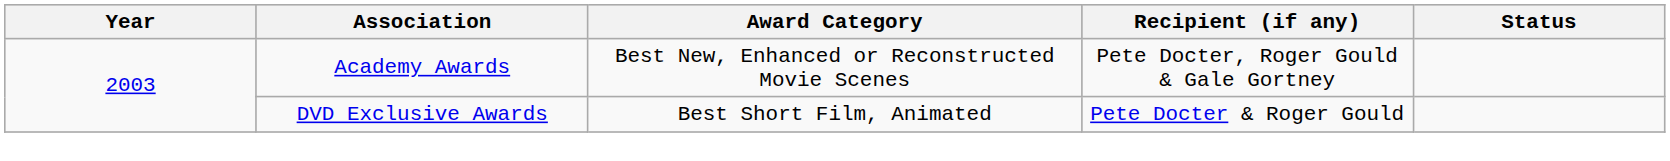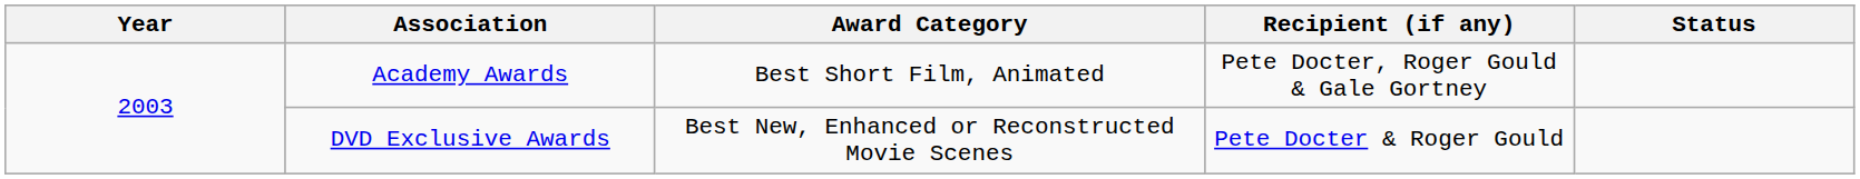 <table class="wikitable sortable" style="text-align: center">
 <tr>
 <th width="150"><strong>Year</strong></th>
 <th width="200"><strong>Association</strong></th>
 <th width="300"><strong>Award Category</strong></th>
 <th width="200"><strong>Recipient (if any)</strong></th>
 <th width="150"><strong>Status</strong></th>
 </tr>
 <tr>
 <td rowspan=2><a href='#'>2003</a></td>
 <td><a href='#'>Academy Awards</a></td>
-<td>Best New, Enhanced or Reconstructed Movie Scenes</td>
+<td>Best Short Film, Animated</td>
 <td>Pete Docter, Roger Gould & Gale Gortney</td>
 <td></td>
 </tr>
 <tr>
 <td><a href='#'>DVD Exclusive Awards</a></td>
-<td>Best Short Film, Animated</td>
+<td>Best New, Enhanced or Reconstructed Movie Scenes</td>
 <td><a href='#'>Pete Docter</a> & Roger Gould</td>
 <td></td>
 </tr>
 </table>
